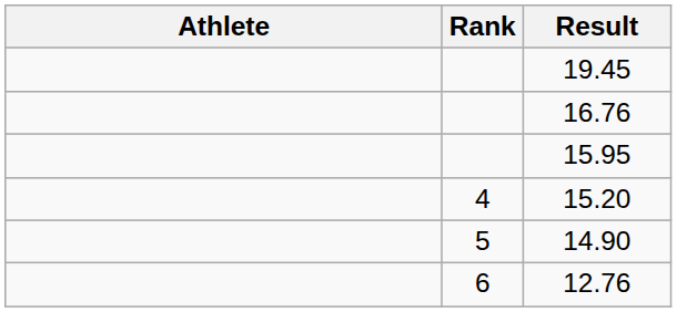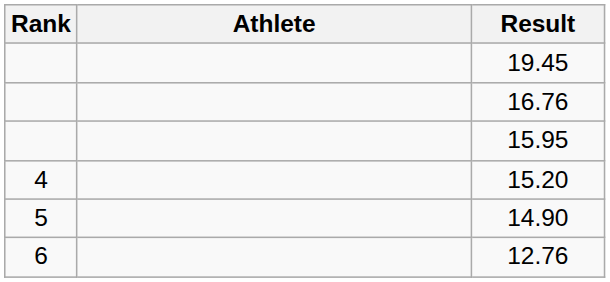 <table class=wikitable style="text-align:center">
 <tr>
+<th width=40>Rank</th>
 <th width=250>Athlete</th>
-<th width=40>Rank</th>
 <th width=80>Result</th>
 </tr>
 <tr>
+<td></td>
 <td align=left></td>
-<td></td>
 <td>19.45</td>
 </tr>
 <tr>
+<td></td>
 <td align=left></td>
-<td></td>
 <td>16.76</td>
 </tr>
 <tr>
+<td></td>
 <td align=left></td>
-<td></td>
 <td>15.95</td>
 </tr>
 <tr>
+<td>4</td>
 <td align=left></td>
-<td>4</td>
 <td>15.20</td>
 </tr>
 <tr>
+<td>5</td>
 <td align=left></td>
-<td>5</td>
 <td>14.90</td>
 </tr>
 <tr>
+<td>6</td>
 <td align=left></td>
-<td>6</td>
 <td>12.76</td>
 </tr>
 </table>
